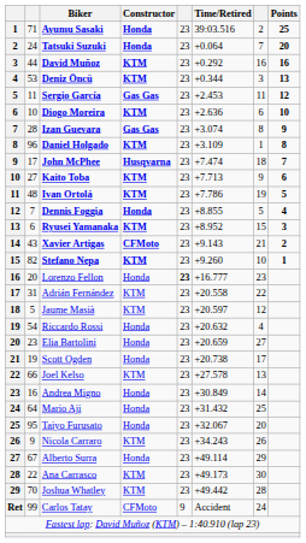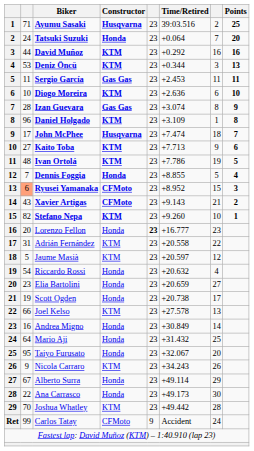 <table class="wikitable sortable" style="font-size: 85%;">
 <tr>
 <th scope="col"></th>
 <th scope="col"></th>
 <th scope="col">Biker</th>
 <th scope="col">Constructor</th>
 <th scope="col" class="unsortable"></th>
 <th scope="col" class="unsortable">Time/Retired</th>
 <th scope="col"></th>
 <th scope="col">Points</th>
 </tr>
 <tr>
 <th scope="row">1</th>
 <td align="center">71</td>
 <td> <strong><a href='#'>Ayumu Sasaki</a></strong></td>
-<td><strong><a href='#'>Honda</a></strong></td>
+<td><strong><a href='#'>Husqvarna</a></strong></td>
 <td>23</td>
 <td>39:03.516</td>
 <td align="center">2</td>
 <td align="center"><strong>25</strong></td>
 </tr>
 <tr>
 <th scope="row">2</th>
 <td align="center">24</td>
 <td> <strong><a href='#'>Tatsuki Suzuki</a></strong></td>
 <td><strong><a href='#'>Honda</a></strong></td>
 <td>23</td>
 <td>+0.064</td>
 <td align="center">7</td>
 <td align="center"><strong>20</strong></td>
 </tr>
 <tr>
 <th scope="row">3</th>
 <td align="center">44</td>
 <td> <strong><a href='#'>David Muñoz</a></strong></td>
 <td><strong><a href='#'>KTM</a></strong></td>
 <td>23</td>
 <td>+0.292</td>
 <td align="center">16</td>
 <td align="center"><strong>16</strong></td>
 </tr>
 <tr>
 <th scope="row">4</th>
 <td align="center">53</td>
 <td> <strong><a href='#'>Deniz Öncü</a></strong></td>
 <td><strong><a href='#'>KTM</a></strong></td>
 <td>23</td>
 <td>+0.344</td>
 <td align="center">3</td>
 <td align="center"><strong>13</strong></td>
 </tr>
 <tr>
 <th scope="row">5</th>
 <td align="center">11</td>
 <td> <strong><a href='#'>Sergio García</a></strong></td>
 <td><strong><a href='#'>Gas Gas</a></strong></td>
 <td>23</td>
 <td>+2.453</td>
 <td align="center">11</td>
-<td align="center"><strong>12</strong></td>
+<td align="center"><strong>11</strong></td>
 </tr>
 <tr>
 <th scope="row">6</th>
 <td align="center">10</td>
 <td> <strong><a href='#'>Diogo Moreira</a></strong></td>
 <td><strong><a href='#'>KTM</a></strong></td>
 <td>23</td>
 <td>+2.636</td>
 <td align="center">6</td>
 <td align="center"><strong>10</strong></td>
 </tr>
 <tr>
 <th scope="row">7</th>
 <td align="center">28</td>
 <td> <strong><a href='#'>Izan Guevara</a></strong></td>
 <td><strong><a href='#'>Gas Gas</a></strong></td>
 <td>23</td>
 <td>+3.074</td>
 <td align="center">8</td>
 <td align="center"><strong>9</strong></td>
 </tr>
 <tr>
 <th scope="row">8</th>
 <td align="center">96</td>
 <td> <strong><a href='#'>Daniel Holgado</a></strong></td>
 <td><strong><a href='#'>KTM</a></strong></td>
 <td>23</td>
 <td>+3.109</td>
 <td align="center">1</td>
 <td align="center"><strong>8</strong></td>
 </tr>
 <tr>
 <th scope="row">9</th>
 <td align="center">17</td>
 <td> <strong><a href='#'>John McPhee</a></strong></td>
 <td><strong><a href='#'>Husqvarna</a></strong></td>
 <td>23</td>
 <td>+7.474</td>
 <td align="center">18</td>
 <td align="center"><strong>7</strong></td>
 </tr>
 <tr>
 <th scope="row">10</th>
 <td align="center">27</td>
 <td> <strong><a href='#'>Kaito Toba</a></strong></td>
 <td><strong><a href='#'>KTM</a></strong></td>
 <td>23</td>
 <td>+7.713</td>
 <td align="center">9</td>
 <td align="center"><strong>6</strong></td>
 </tr>
 <tr>
 <th scope="row">11</th>
 <td align="center">48</td>
 <td> <strong><a href='#'>Ivan Ortolá</a></strong></td>
 <td><strong><a href='#'>KTM</a></strong></td>
 <td>23</td>
 <td>+7.786</td>
 <td align="center">19</td>
 <td align="center"><strong>5</strong></td>
 </tr>
 <tr>
 <th scope="row">12</th>
 <td align="center">7</td>
 <td> <strong><a href='#'>Dennis Foggia</a></strong></td>
 <td><strong><a href='#'>Honda</a></strong></td>
 <td>23</td>
 <td>+8.855</td>
 <td align="center">5</td>
 <td align="center"><strong>4</strong></td>
 </tr>
 <tr>
 <th scope="row">13</th>
-<td align="center">6</td>
+<td align="center" style="background: lightsalmon;">6</td>
 <td> <strong><a href='#'>Ryusei Yamanaka</a></strong></td>
-<td><strong><a href='#'>KTM</a></strong></td>
+<td><strong><a href='#'>CFMoto</a></strong></td>
 <td>23</td>
 <td>+8.952</td>
 <td align="center">15</td>
 <td align="center"><strong>3</strong></td>
 </tr>
 <tr>
 <th scope="row">14</th>
 <td align="center">43</td>
 <td> <strong><a href='#'>Xavier Artigas</a></strong></td>
 <td><strong><a href='#'>CFMoto</a></strong></td>
 <td>23</td>
 <td>+9.143</td>
 <td align="center">21</td>
 <td align="center"><strong>2</strong></td>
 </tr>
 <tr>
 <th scope="row">15</th>
 <td align="center">82</td>
 <td> <strong><a href='#'>Stefano Nepa</a></strong></td>
 <td><strong><a href='#'>KTM</a></strong></td>
 <td>23</td>
 <td>+9.260</td>
 <td align="center">10</td>
 <td align="center"><strong>1</strong></td>
 </tr>
 <tr>
 <th scope="row">16</th>
 <td align="center">20</td>
 <td> <a href='#'>Lorenzo Fellon</a></td>
 <td><a href='#'>Honda</a></td>
 <td><strong>23</strong></td>
 <td>+16.777</td>
 <td align="center">23</td>
 <td></td>
 </tr>
 <tr>
 <th scope="row">17</th>
 <td align="center">31</td>
 <td> <a href='#'>Adrián Fernández</a></td>
 <td><a href='#'>KTM</a></td>
 <td>23</td>
 <td>+20.558</td>
 <td align="center">22</td>
 <td></td>
 </tr>
 <tr>
 <th scope="row">18</th>
 <td align="center">5</td>
 <td> <a href='#'>Jaume Masià</a></td>
 <td><a href='#'>KTM</a></td>
 <td>23</td>
 <td>+20.597</td>
 <td align="center">12</td>
 <td align="center"></td>
 </tr>
 <tr>
 <th scope="row">19</th>
 <td align="center">54</td>
 <td> <a href='#'>Riccardo Rossi</a></td>
 <td><a href='#'>Honda</a></td>
 <td>23</td>
 <td>+20.632</td>
 <td align="center">4</td>
 <td align="center"></td>
 </tr>
 <tr>
 <th scope="row">20</th>
 <td align="center">23</td>
 <td> <a href='#'>Elia Bartolini</a></td>
 <td><a href='#'>Honda</a></td>
 <td>23</td>
 <td>+20.659</td>
 <td align="center">27</td>
 <td align="center"></td>
 </tr>
 <tr>
 <th scope="row">21</th>
 <td align="center">19</td>
 <td> <a href='#'>Scott Ogden</a></td>
 <td><a href='#'>Honda</a></td>
 <td>23</td>
 <td>+20.738</td>
 <td align="center">17</td>
 <td></td>
 </tr>
 <tr>
 <th scope="row">22</th>
 <td align="center">66</td>
 <td> <a href='#'>Joel Kelso</a></td>
 <td><a href='#'>KTM</a></td>
 <td>23</td>
 <td>+27.578</td>
 <td align="center">13</td>
 <td></td>
 </tr>
 <tr>
 <th scope="row">23</th>
 <td align="center">16</td>
 <td> <a href='#'>Andrea Migno</a></td>
 <td><a href='#'>Honda</a></td>
 <td>23</td>
 <td>+30.849</td>
 <td align="center">14</td>
 <td></td>
 </tr>
 <tr>
 <th scope="row">24</th>
 <td align="center">64</td>
 <td> <a href='#'>Mario Aji</a></td>
 <td><a href='#'>Honda</a></td>
 <td>23</td>
 <td>+31.432</td>
 <td align="center">25</td>
 <td></td>
 </tr>
 <tr>
 <th scope="row">25</th>
 <td align="center">95</td>
 <td> <a href='#'>Taiyo Furusato</a></td>
 <td><a href='#'>Honda</a></td>
 <td>23</td>
 <td>+32.067</td>
 <td align="center">20</td>
 <td></td>
 </tr>
 <tr>
 <th scope="row">26</th>
 <td align="center">9</td>
 <td> <a href='#'>Nicola Carraro</a></td>
 <td><a href='#'>KTM</a></td>
 <td>23</td>
 <td>+34.243</td>
 <td align="center">26</td>
 <td></td>
 </tr>
 <tr>
 <th scope="row">27</th>
 <td align="center">67</td>
 <td> <a href='#'>Alberto Surra</a></td>
 <td><a href='#'>Honda</a></td>
 <td>23</td>
 <td>+49.114</td>
 <td align="center">29</td>
 <td></td>
 </tr>
 <tr>
 <th scope="row">28</th>
 <td align="center">22</td>
 <td> <a href='#'>Ana Carrasco</a></td>
-<td><a href='#'>KTM</a></td>
+<td><a href='#'>Honda</a></td>
 <td>23</td>
 <td>+49.173</td>
 <td align="center">30</td>
 <td></td>
 </tr>
 <tr>
 <th scope="row">29</th>
 <td align="center">70</td>
 <td> <a href='#'>Joshua Whatley</a></td>
 <td><a href='#'>KTM</a></td>
 <td>23</td>
 <td>+49.442</td>
 <td align="center">28</td>
 <td></td>
 </tr>
 <tr>
 <th scope="row">Ret</th>
 <td align="center">99</td>
 <td> <a href='#'>Carlos Tatay</a></td>
 <td><a href='#'>CFMoto</a></td>
 <td>9</td>
 <td>Accident</td>
 <td align="center">24</td>
 <td></td>
 </tr>
 <tr class="sortbottom">
 <td colspan="8" style="text-align:center"><em><a href='#'>Fastest lap</a>:  <a href='#'>David Muñoz</a> (<a href='#'>KTM</a>) – 1:40.910 (lap 23)</em></td>
 </tr>
 <tr>
 <th colspan=8></th>
 </tr>
 </table>
